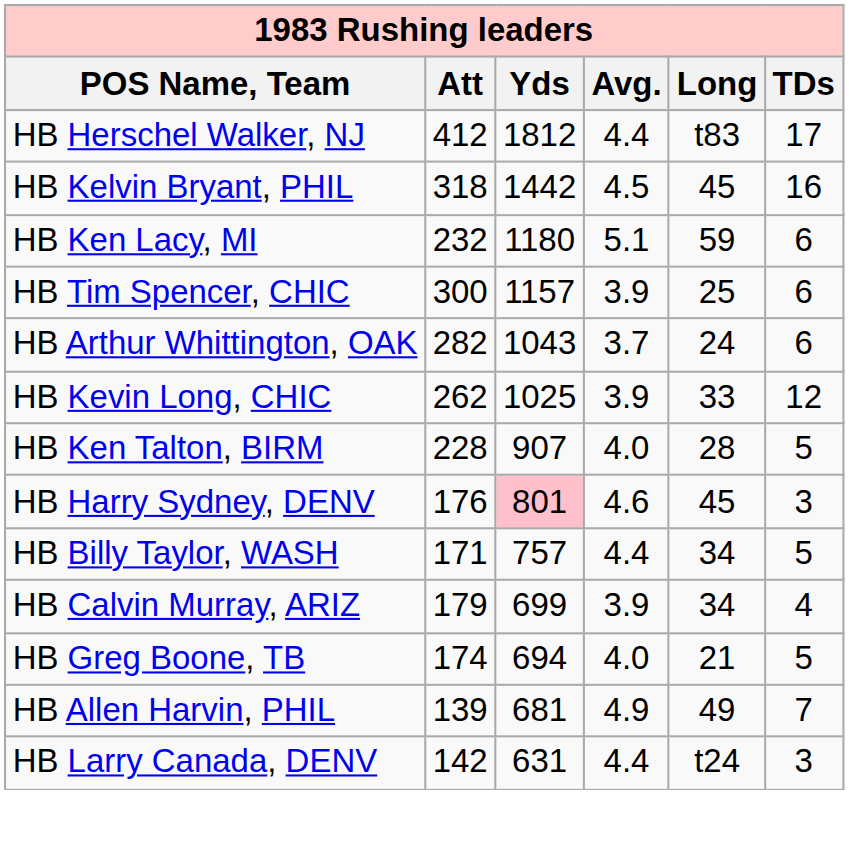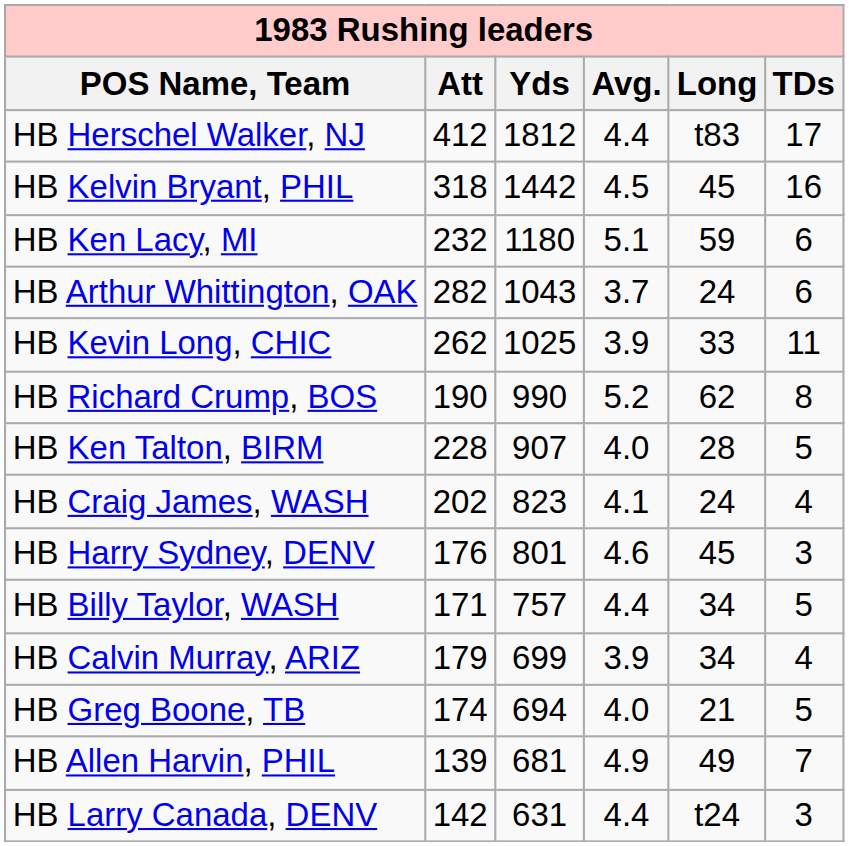 <table class="wikitable">
 <tr style="background:#ffcbcb;">
 <td colspan="6" style="text-align:center;"><strong>1983 Rushing leaders</strong></td>
 </tr>
 <tr style="background:#efefef;">
 <th>POS Name, Team</th>
 <th>Att</th>
 <th>Yds</th>
 <th>Avg.</th>
 <th>Long</th>
 <th>TDs</th>
 </tr>
 <tr style="text-align:center;">
 <td align="left">HB <a href='#'>Herschel Walker</a>, <a href='#'>NJ</a></td>
 <td>412</td>
 <td>1812</td>
 <td>4.4</td>
 <td>t83</td>
 <td>17</td>
 </tr>
 <tr style="text-align:center;">
 <td align="left">HB <a href='#'>Kelvin Bryant</a>, <a href='#'>PHIL</a></td>
 <td>318</td>
 <td>1442</td>
 <td>4.5</td>
 <td>45</td>
 <td>16</td>
 </tr>
 <tr style="text-align:center;">
 <td align="left">HB <a href='#'>Ken Lacy</a>, <a href='#'>MI</a></td>
 <td>232</td>
 <td>1180</td>
 <td>5.1</td>
 <td>59</td>
 <td>6</td>
 </tr>
 <tr style="text-align:center;">
-<td align="left">HB <a href='#'>Tim Spencer</a>, <a href='#'>CHIC</a></td>
-<td>300</td>
-<td>1157</td>
-<td>3.9</td>
-<td>25</td>
-<td>6</td>
-</tr>
-<tr style="text-align:center;">
 <td align="left">HB <a href='#'>Arthur Whittington</a>, <a href='#'>OAK</a></td>
 <td>282</td>
 <td>1043</td>
 <td>3.7</td>
 <td>24</td>
 <td>6</td>
 </tr>
 <tr style="text-align:center;">
 <td align="left">HB <a href='#'>Kevin Long</a>, <a href='#'>CHIC</a></td>
 <td>262</td>
 <td>1025</td>
 <td>3.9</td>
 <td>33</td>
-<td>12</td>
+<td>11</td>
+</tr>
+<tr style="text-align:center;">
+<td align="left">HB <a href='#'>Richard Crump</a>, <a href='#'>BOS</a></td>
+<td>190</td>
+<td>990</td>
+<td>5.2</td>
+<td>62</td>
+<td>8</td>
 </tr>
 <tr style="text-align:center;">
 <td align="left">HB <a href='#'>Ken Talton</a>, <a href='#'>BIRM</a></td>
 <td>228</td>
 <td>907</td>
 <td>4.0</td>
 <td>28</td>
 <td>5</td>
 </tr>
 <tr style="text-align:center;">
+<td align="left">HB <a href='#'>Craig James</a>, <a href='#'>WASH</a></td>
+<td>202</td>
+<td>823</td>
+<td>4.1</td>
+<td>24</td>
+<td>4</td>
+</tr>
+<tr style="text-align:center;">
 <td align="left">HB <a href='#'>Harry Sydney</a>, <a href='#'>DENV</a></td>
 <td>176</td>
-<td style="background: pink;">801</td>
+<td>801</td>
 <td>4.6</td>
 <td>45</td>
 <td>3</td>
 </tr>
 <tr style="text-align:center;">
 <td align="left">HB <a href='#'>Billy Taylor</a>, <a href='#'>WASH</a></td>
 <td>171</td>
 <td>757</td>
 <td>4.4</td>
 <td>34</td>
 <td>5</td>
 </tr>
 <tr style="text-align:center;">
 <td align="left">HB <a href='#'>Calvin Murray</a>, <a href='#'>ARIZ</a></td>
 <td>179</td>
 <td>699</td>
 <td>3.9</td>
 <td>34</td>
 <td>4</td>
 </tr>
 <tr style="text-align:center;">
 <td align="left">HB <a href='#'>Greg Boone</a>, <a href='#'>TB</a></td>
 <td>174</td>
 <td>694</td>
 <td>4.0</td>
 <td>21</td>
 <td>5</td>
 </tr>
 <tr style="text-align:center;">
 <td align="left">HB <a href='#'>Allen Harvin</a>, <a href='#'>PHIL</a></td>
 <td>139</td>
 <td>681</td>
 <td>4.9</td>
 <td>49</td>
 <td>7</td>
 </tr>
 <tr style="text-align:center;">
 <td align="left">HB <a href='#'>Larry Canada</a>, <a href='#'>DENV</a></td>
 <td>142</td>
 <td>631</td>
 <td>4.4</td>
 <td>t24</td>
 <td>3</td>
 </tr>
 </table>
